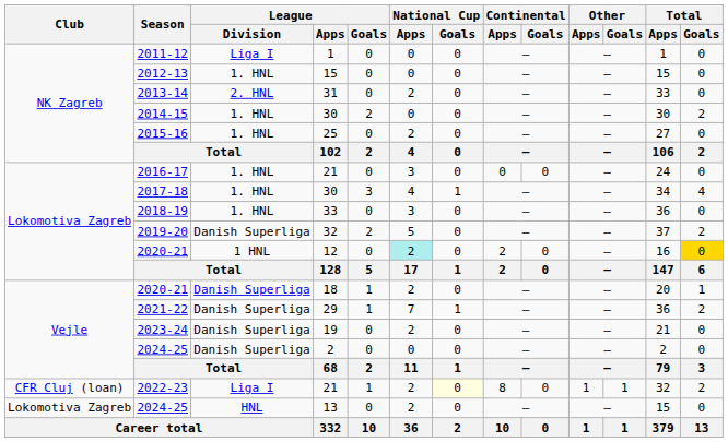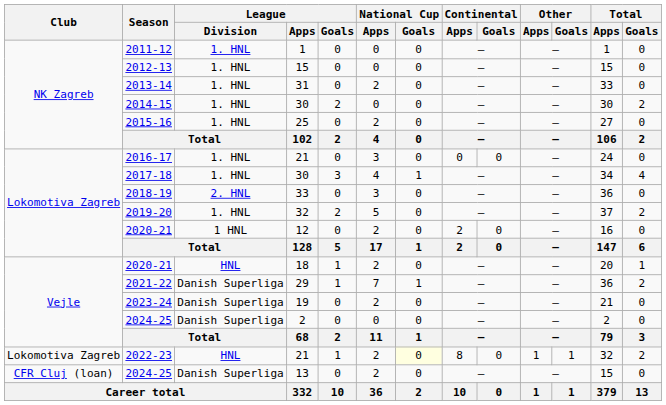 <table class="wikitable" style="text-align:center">
 <tr>
 <th rowspan="2">Club</th>
 <th rowspan="2">Season</th>
 <th colspan="3">League</th>
 <th colspan="2">National Cup</th>
 <th colspan="2">Continental</th>
 <th colspan="2">Other</th>
 <th colspan="2">Total</th>
 </tr>
 <tr>
 <th>Division</th>
 <th>Apps</th>
 <th>Goals</th>
 <th>Apps</th>
 <th>Goals</th>
 <th>Apps</th>
 <th>Goals</th>
 <th>Apps</th>
 <th>Goals</th>
 <th>Apps</th>
 <th>Goals</th>
 </tr>
 <tr>
 <td rowspan="6"><a href='#'>NK Zagreb</a></td>
 <td><a href='#'>2011-12</a></td>
-<td><a href='#'>Liga I</a></td>
+<td><a href='#'>1. HNL</a></td>
 <td>1</td>
 <td>0</td>
 <td>0</td>
 <td>0</td>
 <td colspan="2">—</td>
 <td colspan="2">—</td>
 <td>1</td>
 <td>0</td>
 </tr>
 <tr>
 <td><a href='#'>2012-13</a></td>
 <td>1. HNL</td>
 <td>15</td>
 <td>0</td>
 <td>0</td>
 <td>0</td>
 <td colspan="2">—</td>
 <td colspan="2">—</td>
 <td>15</td>
 <td>0</td>
 </tr>
 <tr>
 <td><a href='#'>2013-14</a></td>
-<td><a href='#'>2. HNL</a></td>
+<td>1. HNL</td>
 <td>31</td>
 <td>0</td>
 <td>2</td>
 <td>0</td>
 <td colspan="2">—</td>
 <td colspan="2">—</td>
 <td>33</td>
 <td>0</td>
 </tr>
 <tr>
 <td><a href='#'>2014-15</a></td>
 <td>1. HNL</td>
 <td>30</td>
 <td>2</td>
 <td>0</td>
 <td>0</td>
 <td colspan="2">—</td>
 <td colspan="2">—</td>
 <td>30</td>
 <td>2</td>
 </tr>
 <tr>
 <td><a href='#'>2015-16</a></td>
 <td>1. HNL</td>
 <td>25</td>
 <td>0</td>
 <td>2</td>
 <td>0</td>
 <td colspan="2">—</td>
 <td colspan="2">—</td>
 <td>27</td>
 <td>0</td>
 </tr>
 <tr>
 <th colspan="2">Total</th>
 <th>102</th>
 <th>2</th>
 <th>4</th>
 <th>0</th>
 <th colspan="2">—</th>
 <th colspan="2">—</th>
 <th>106</th>
 <th>2</th>
 </tr>
 <tr>
 <td rowspan="6"><a href='#'>Lokomotiva Zagreb</a></td>
 <td><a href='#'>2016-17</a></td>
 <td>1. HNL</td>
 <td>21</td>
 <td>0</td>
 <td>3</td>
 <td>0</td>
 <td>0</td>
 <td>0</td>
 <td colspan="2">—</td>
 <td>24</td>
 <td>0</td>
 </tr>
 <tr>
 <td><a href='#'>2017-18</a></td>
 <td>1. HNL</td>
 <td>30</td>
 <td>3</td>
 <td>4</td>
 <td>1</td>
 <td colspan="2">—</td>
 <td colspan="2">—</td>
 <td>34</td>
 <td>4</td>
 </tr>
 <tr>
 <td><a href='#'>2018-19</a></td>
-<td>1. HNL</td>
+<td><a href='#'>2. HNL</a></td>
 <td>33</td>
 <td>0</td>
 <td>3</td>
 <td>0</td>
 <td colspan="2">—</td>
 <td colspan="2">—</td>
 <td>36</td>
 <td>0</td>
 </tr>
 <tr>
 <td><a href='#'>2019-20</a></td>
-<td>Danish Superliga</td>
+<td>1. HNL</td>
 <td>32</td>
 <td>2</td>
 <td>5</td>
 <td>0</td>
 <td colspan="2">—</td>
 <td colspan="2">—</td>
 <td>37</td>
 <td>2</td>
 </tr>
 <tr>
 <td><a href='#'>2020-21</a></td>
 <td>1 HNL</td>
 <td>12</td>
 <td>0</td>
-<td style="background: paleturquoise;">2</td>
+<td>2</td>
 <td>0</td>
 <td>2</td>
 <td>0</td>
 <td colspan="2">—</td>
 <td>16</td>
-<td style="background: gold;">0</td>
+<td>0</td>
 </tr>
 <tr>
 <th colspan="2">Total</th>
 <th>128</th>
 <th>5</th>
 <th>17</th>
 <th>1</th>
 <th>2</th>
 <th>0</th>
 <th colspan="2">—</th>
 <th>147</th>
 <th>6</th>
 </tr>
 <tr>
 <td rowspan="5"><a href='#'>Vejle</a></td>
 <td><a href='#'>2020-21</a></td>
-<td><a href='#'>Danish Superliga</a></td>
+<td><a href='#'>HNL</a></td>
 <td>18</td>
 <td>1</td>
 <td>2</td>
 <td>0</td>
 <td colspan="2">—</td>
 <td colspan="2">—</td>
 <td>20</td>
 <td>1</td>
 </tr>
 <tr>
 <td><a href='#'>2021-22</a></td>
 <td>Danish Superliga</td>
 <td>29</td>
 <td>1</td>
 <td>7</td>
 <td>1</td>
 <td colspan="2">—</td>
 <td colspan="2">—</td>
 <td>36</td>
 <td>2</td>
 </tr>
 <tr>
 <td><a href='#'>2023-24</a></td>
 <td>Danish Superliga</td>
 <td>19</td>
 <td>0</td>
 <td>2</td>
 <td>0</td>
 <td colspan="2">—</td>
 <td colspan="2">—</td>
 <td>21</td>
 <td>0</td>
 </tr>
 <tr>
 <td><a href='#'>2024-25</a></td>
 <td>Danish Superliga</td>
 <td>2</td>
 <td>0</td>
 <td>0</td>
 <td>0</td>
 <td colspan="2">—</td>
 <td colspan="2">—</td>
 <td>2</td>
 <td>0</td>
 </tr>
 <tr>
 <th colspan="2">Total</th>
 <th>68</th>
 <th>2</th>
 <th>11</th>
 <th>1</th>
 <th colspan="2">—</th>
 <th colspan="2">—</th>
 <th>79</th>
 <th>3</th>
 </tr>
 <tr>
-<td><a href='#'>CFR Cluj</a> (loan)</td>
+<td>Lokomotiva Zagreb</td>
 <td><a href='#'>2022-23</a></td>
-<td><a href='#'>Liga I</a></td>
+<td><a href='#'>HNL</a></td>
 <td>21</td>
 <td>1</td>
 <td>2</td>
 <td style="background: lightyellow;">0</td>
 <td>8</td>
 <td>0</td>
 <td>1</td>
 <td>1</td>
 <td>32</td>
 <td>2</td>
 </tr>
 <tr>
-<td>Lokomotiva Zagreb</td>
+<td><a href='#'>CFR Cluj</a> (loan)</td>
 <td><a href='#'>2024-25</a></td>
-<td><a href='#'>HNL</a></td>
+<td>Danish Superliga</td>
 <td>13</td>
 <td>0</td>
 <td>2</td>
 <td>0</td>
 <td colspan="2">—</td>
 <td colspan="2">—</td>
 <td>15</td>
 <td>0</td>
 </tr>
 <tr>
 <th colspan="3">Career total</th>
 <th>332</th>
 <th>10</th>
 <th>36</th>
 <th>2</th>
 <th>10</th>
 <th>0</th>
 <th>1</th>
 <th>1</th>
 <th>379</th>
 <th>13</th>
 </tr>
 </table>
